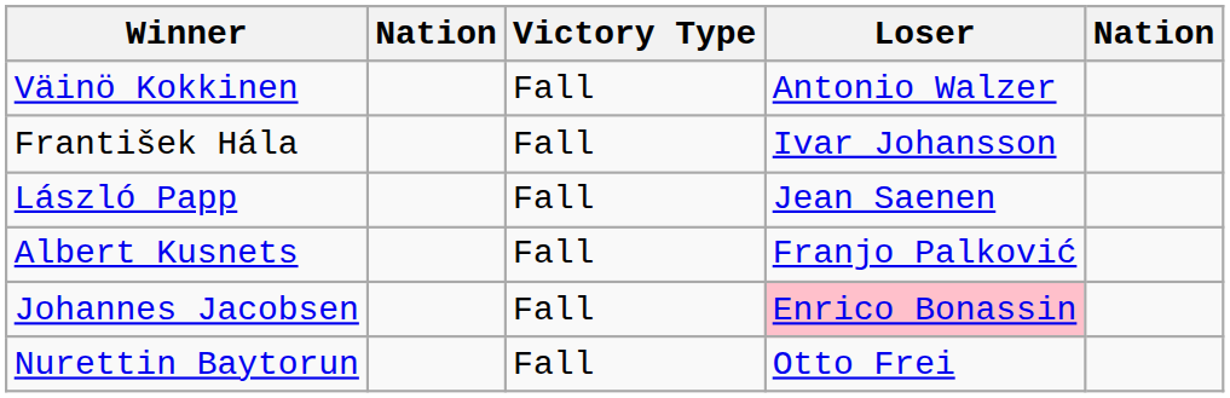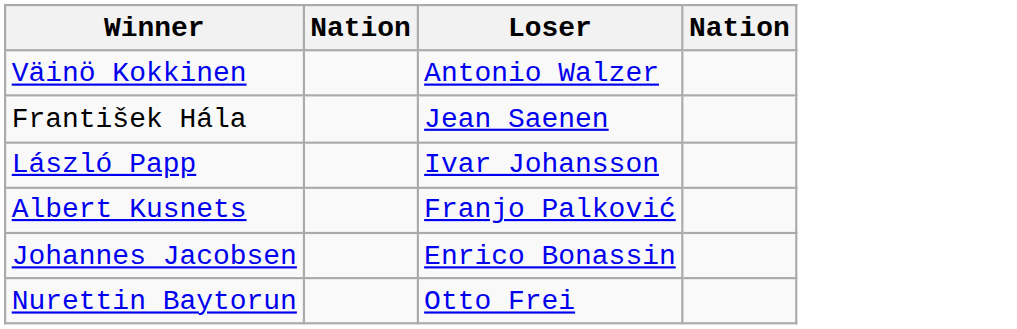 <table class="wikitable sortable" style="text-align:left;">
 <tr>
 <th>Winner</th>
 <th>Nation</th>
-<th>Victory Type</th>
 <th>Loser</th>
 <th>Nation</th>
 </tr>
 <tr>
 <td><a href='#'>Väinö Kokkinen</a></td>
 <td></td>
-<td>Fall</td>
 <td><a href='#'>Antonio Walzer</a></td>
 <td></td>
 </tr>
 <tr>
 <td>František Hála</td>
 <td></td>
-<td>Fall</td>
-<td><a href='#'>Ivar Johansson</a></td>
+<td><a href='#'>Jean Saenen</a></td>
 <td></td>
 </tr>
 <tr>
 <td><a href='#'>László Papp</a></td>
 <td></td>
-<td>Fall</td>
-<td><a href='#'>Jean Saenen</a></td>
+<td><a href='#'>Ivar Johansson</a></td>
 <td></td>
 </tr>
 <tr>
 <td><a href='#'>Albert Kusnets</a></td>
 <td></td>
-<td>Fall</td>
 <td><a href='#'>Franjo Palković</a></td>
 <td></td>
 </tr>
 <tr>
 <td><a href='#'>Johannes Jacobsen</a></td>
 <td></td>
-<td>Fall</td>
-<td style="background: pink;"><a href='#'>Enrico Bonassin</a></td>
+<td><a href='#'>Enrico Bonassin</a></td>
 <td></td>
 </tr>
 <tr>
 <td><a href='#'>Nurettin Baytorun</a></td>
 <td></td>
-<td>Fall</td>
 <td><a href='#'>Otto Frei</a></td>
 <td></td>
 </tr>
 </table>
